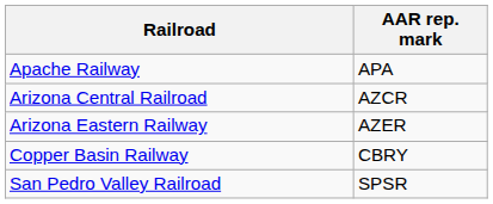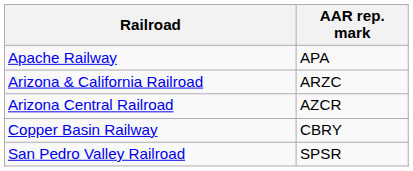 <table class="wikitable" border="1">
 <tr>
 <th width="300px">Railroad</th>
 <th width="110px">AAR rep. mark</th>
 </tr>
 <tr>
 <td width="300px"><a href='#'>Apache Railway</a></td>
 <td width="110px">APA</td>
 </tr>
 <tr>
+<td width="300px"><a href='#'>Arizona & California Railroad</a></td>
+<td width="110px">ARZC</td>
+</tr>
+<tr>
 <td width="300px"><a href='#'>Arizona Central Railroad</a></td>
 <td width="110px">AZCR</td>
-</tr>
-<tr>
-<td width="300px"><a href='#'>Arizona Eastern Railway</a></td>
-<td width="110px">AZER</td>
 </tr>
 <tr>
 <td width="300px"><a href='#'>Copper Basin Railway</a></td>
 <td width="110px">CBRY</td>
 </tr>
 <tr>
 <td width="300px"><a href='#'>San Pedro Valley Railroad</a></td>
 <td width="110px">SPSR</td>
 </tr>
 </table>
